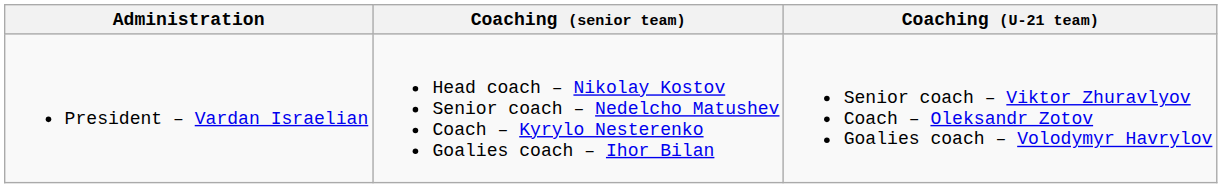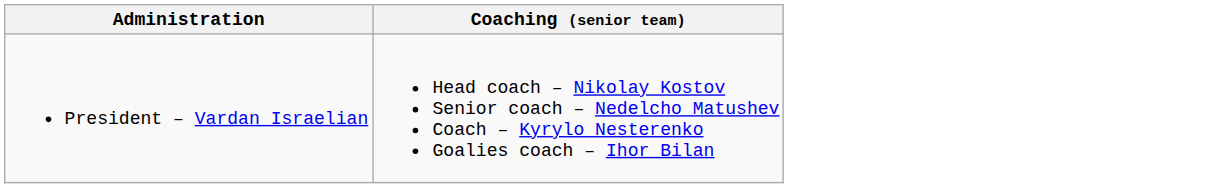 <table class="wikitable" border="1">
 <tr>
 <th>Administration</th>
 <th>Coaching <small>(senior team)</small></th>
-<th>Coaching <small>(U-21 team)</small></th>
 </tr>
 <tr>
 <td><br><ul><li>President – <a href='#'>Vardan Israelian</a></li></ul></td>
 <td><br><ul><li>Head coach –  <a href='#'>Nikolay Kostov</a></li><li>Senior coach –  <a href='#'>Nedelcho Matushev</a></li><li>Coach – <a href='#'>Kyrylo Nesterenko</a></li><li>Goalies coach – <a href='#'>Ihor Bilan</a></li></ul></td>
-<td><br><ul><li>Senior coach – <a href='#'>Viktor Zhuravlyov</a></li><li>Coach – <a href='#'>Oleksandr Zotov</a></li><li>Goalies coach – <a href='#'>Volodymyr Havrylov</a></li></ul></td>
 </tr>
 </table>
